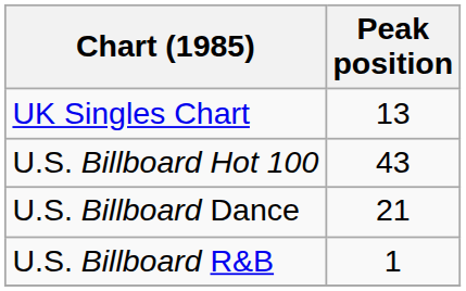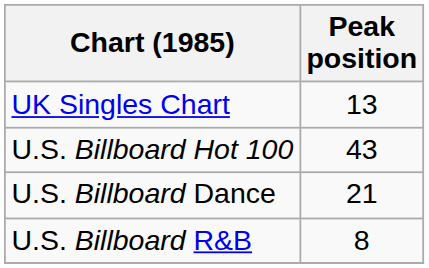 <table class="wikitable">
 <tr>
 <th>Chart (1985)</th>
 <th>Peak<br>position</th>
 </tr>
 <tr>
 <td><a href='#'>UK Singles Chart</a></td>
 <td align="center">13</td>
 </tr>
 <tr>
 <td align="left">U.S. <em>Billboard Hot 100</em></td>
 <td style="text-align:center;">43</td>
 </tr>
 <tr>
 <td align="left">U.S. <em>Billboard</em> Dance</td>
 <td style="text-align:center;">21</td>
 </tr>
 <tr>
 <td align="left">U.S. <em>Billboard</em> <a href='#'>R&B</a></td>
-<td style="text-align:center;">1</td>
+<td style="text-align:center;">8</td>
 </tr>
 <tr>
 </tr>
 </table>
